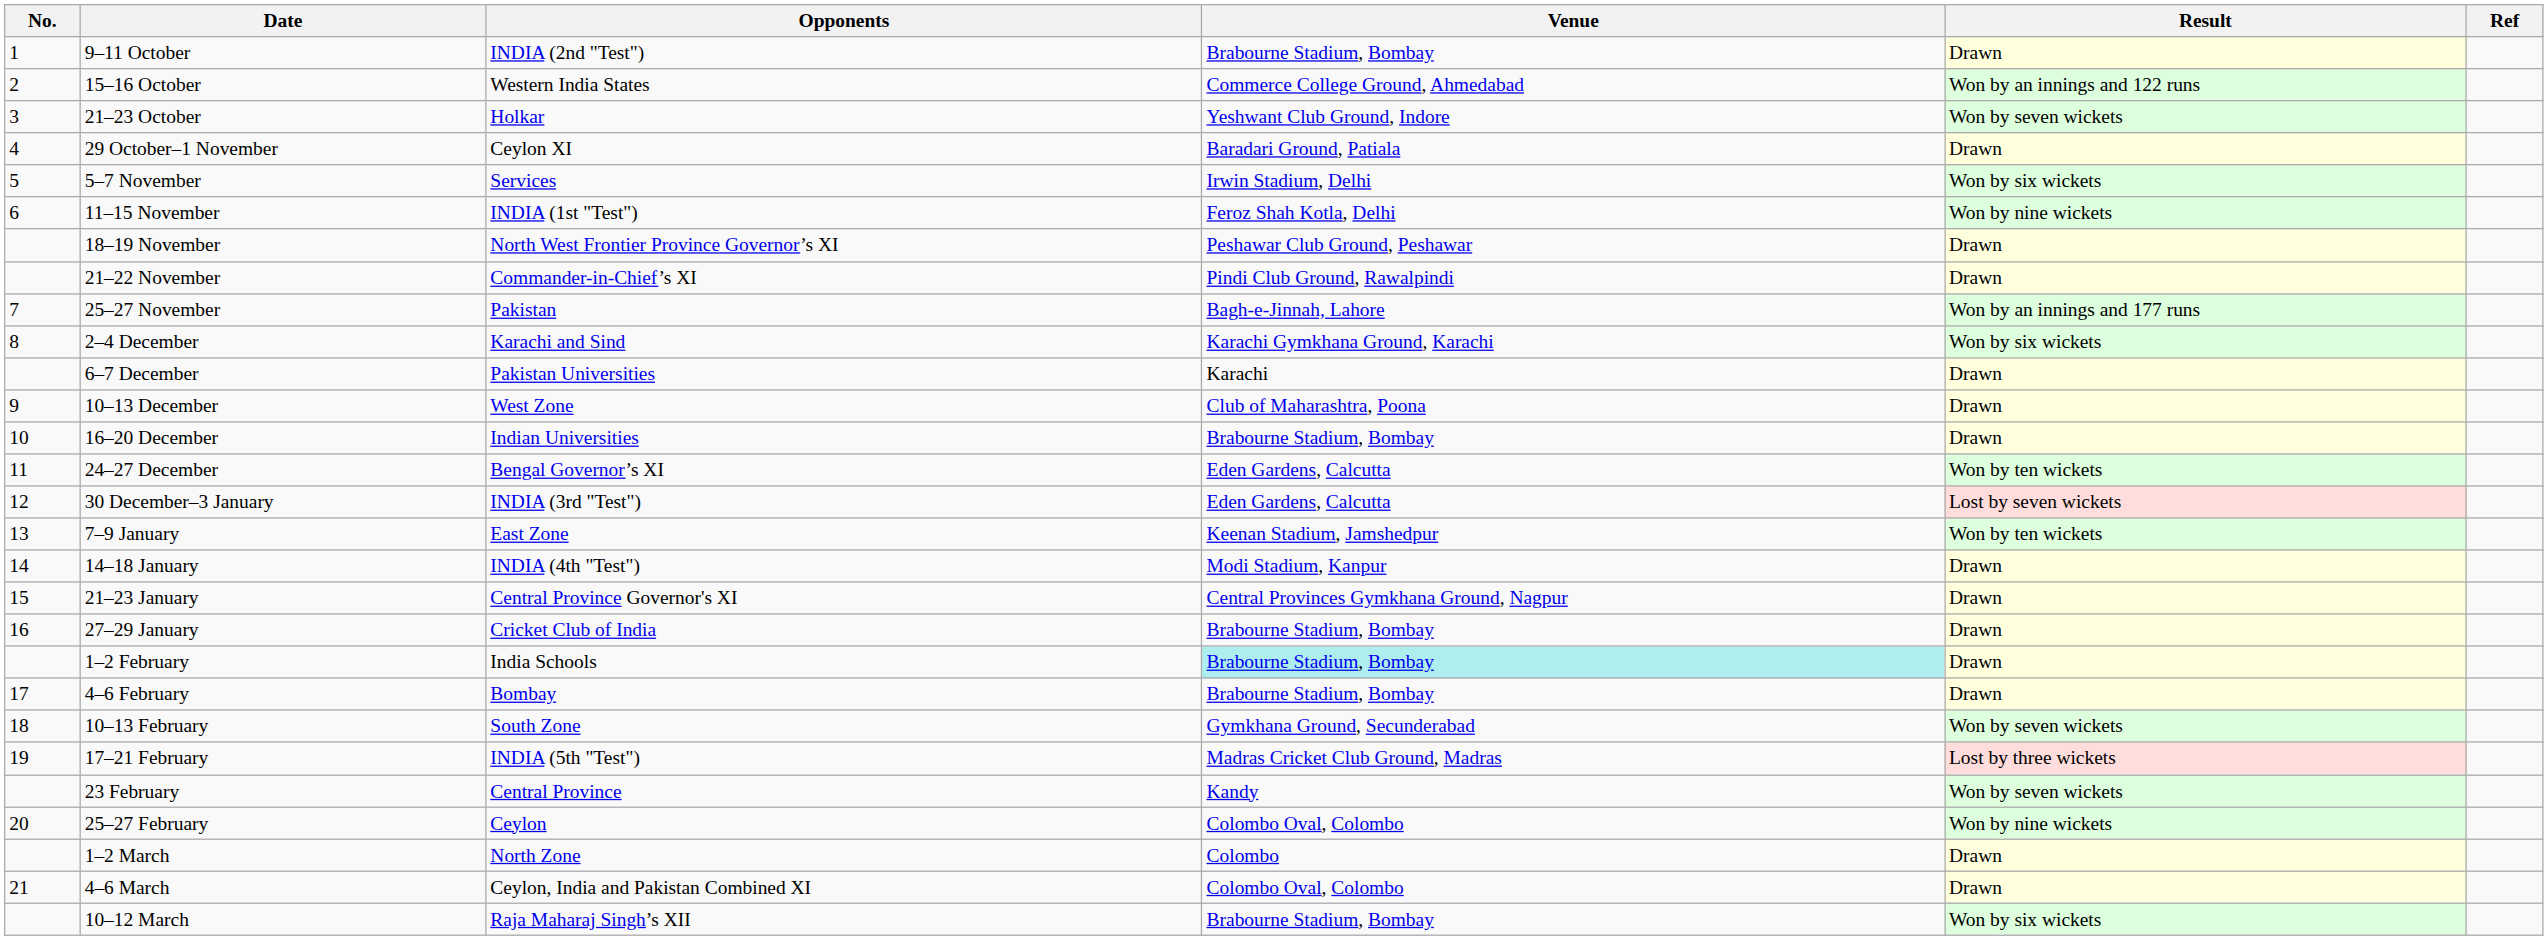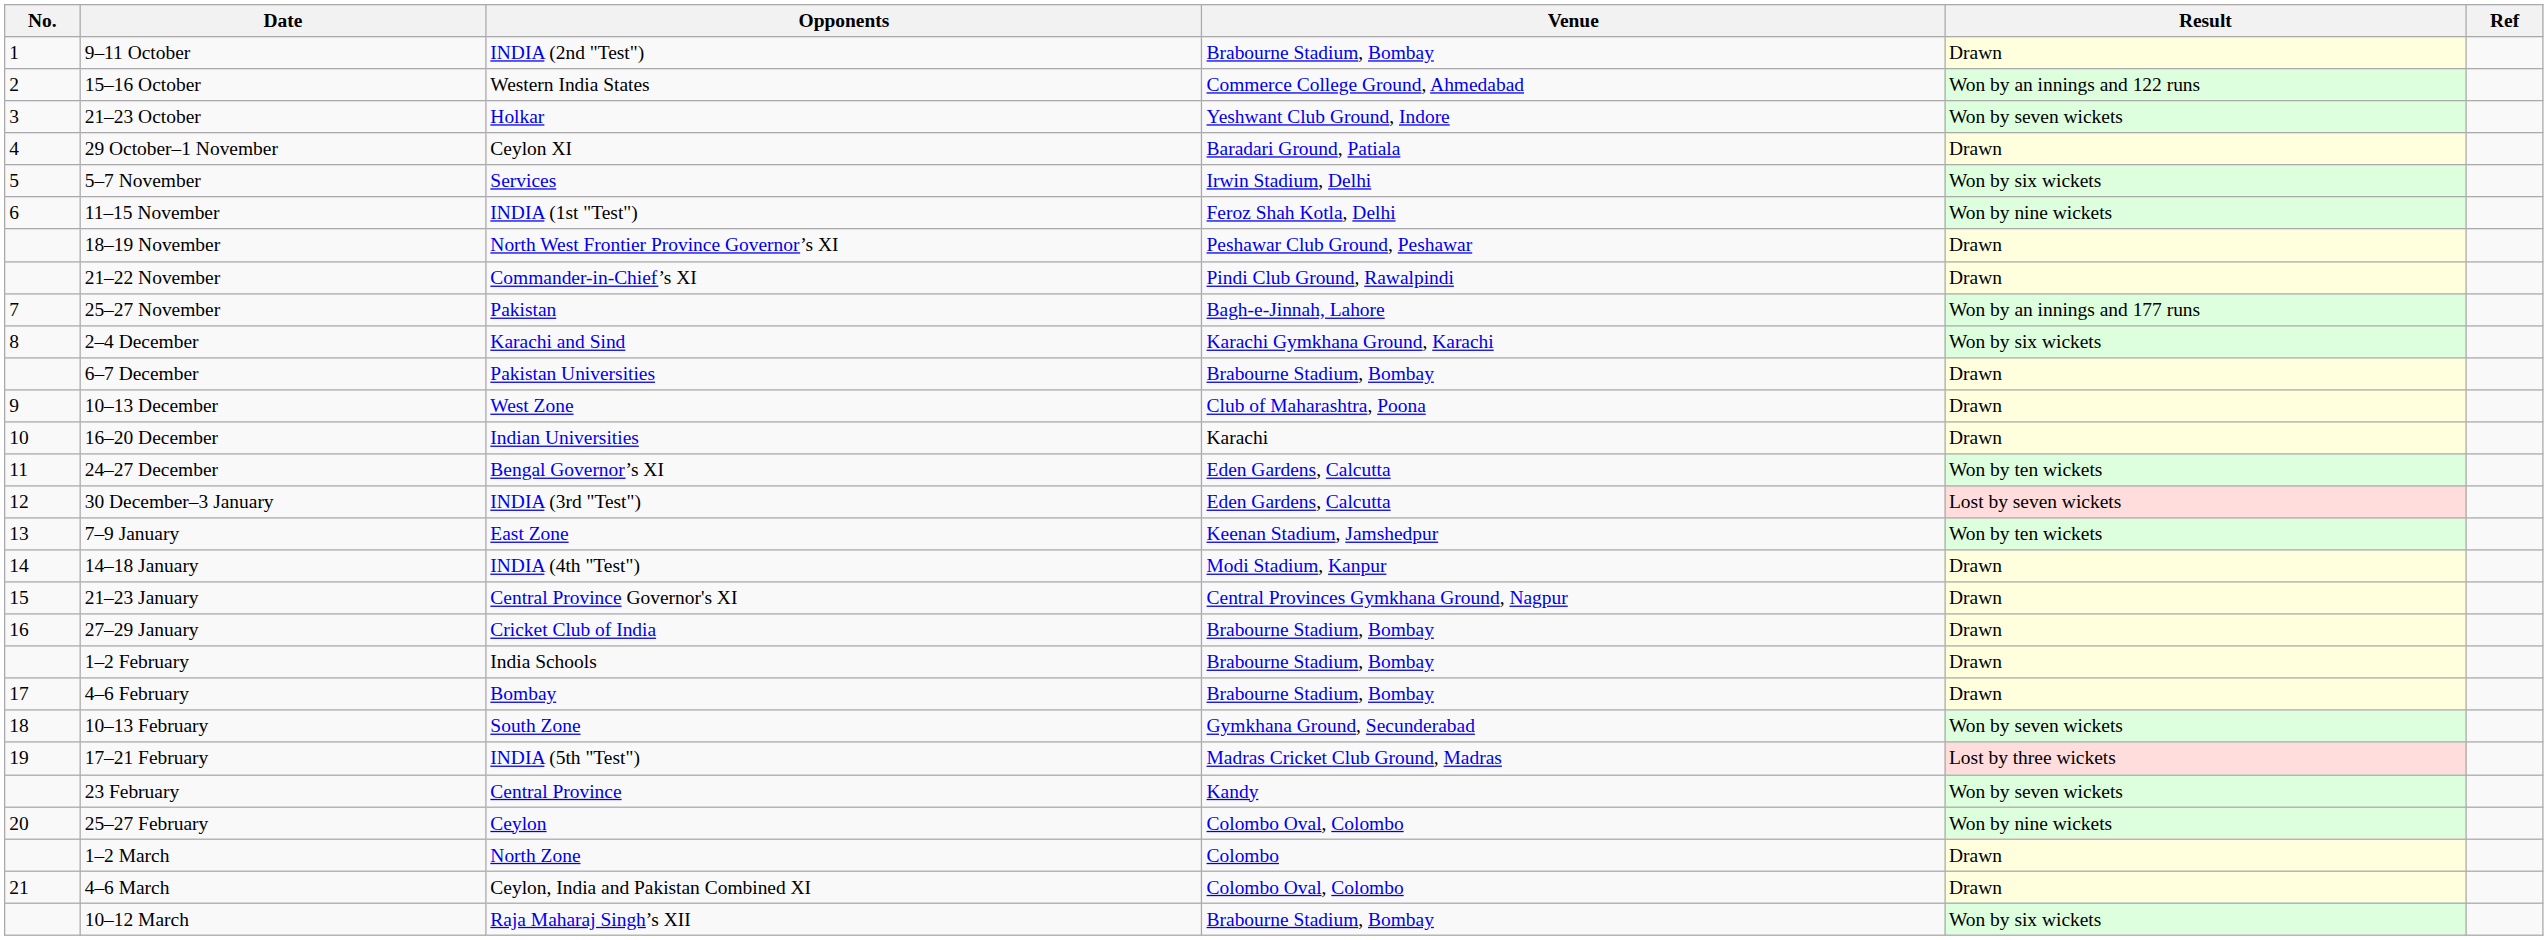 <table class="wikitable" width="100%" style="font-size: 95%">
 <tr bgcolor="#efefef">
 <th>No.</th>
 <th>Date</th>
 <th>Opponents</th>
 <th>Venue</th>
 <th>Result</th>
 <th>Ref</th>
 </tr>
 <tr>
 <td>1</td>
 <td>9–11 October</td>
 <td><a href='#'>INDIA</a> (2nd "Test")</td>
 <td><a href='#'>Brabourne Stadium</a>, <a href='#'>Bombay</a></td>
 <td bgcolor="#ffffdd">Drawn</td>
 <td></td>
 </tr>
 <tr>
 <td>2</td>
 <td>15–16 October</td>
 <td>Western India States</td>
 <td><a href='#'>Commerce College Ground</a>, <a href='#'>Ahmedabad</a></td>
 <td bgcolor="#ddffdd">Won by an innings and 122 runs</td>
 <td></td>
 </tr>
 <tr>
 <td>3</td>
 <td>21–23 October</td>
 <td><a href='#'>Holkar</a></td>
 <td><a href='#'>Yeshwant Club Ground</a>, <a href='#'>Indore</a></td>
 <td bgcolor="#ddffdd">Won by seven wickets</td>
 <td></td>
 </tr>
 <tr>
 <td>4</td>
 <td>29 October–1 November</td>
 <td>Ceylon XI</td>
 <td><a href='#'>Baradari Ground</a>, <a href='#'>Patiala</a></td>
 <td bgcolor="#ffffdd">Drawn</td>
 <td></td>
 </tr>
 <tr>
 <td>5</td>
 <td>5–7 November</td>
 <td><a href='#'>Services</a></td>
 <td><a href='#'>Irwin Stadium</a>, <a href='#'>Delhi</a></td>
 <td bgcolor="#ddffdd">Won by six wickets</td>
 <td></td>
 </tr>
 <tr>
 <td>6</td>
 <td>11–15 November</td>
 <td><a href='#'>INDIA</a> (1st "Test")</td>
 <td><a href='#'>Feroz Shah Kotla</a>, <a href='#'>Delhi</a></td>
 <td bgcolor="#ddffdd">Won by nine wickets</td>
 <td></td>
 </tr>
 <tr>
 <td></td>
 <td>18–19 November</td>
 <td><a href='#'>North West Frontier Province Governor</a>’s XI</td>
 <td><a href='#'>Peshawar Club Ground</a>, <a href='#'>Peshawar</a></td>
 <td bgcolor="#ffffdd">Drawn</td>
 <td></td>
 </tr>
 <tr>
 <td></td>
 <td>21–22 November</td>
 <td><a href='#'>Commander-in-Chief</a>’s XI</td>
 <td><a href='#'>Pindi Club Ground</a>, <a href='#'>Rawalpindi</a></td>
 <td bgcolor="#ffffdd">Drawn</td>
 <td></td>
 </tr>
 <tr>
 <td>7</td>
 <td>25–27 November</td>
 <td><a href='#'>Pakistan</a></td>
 <td><a href='#'>Bagh-e-Jinnah, Lahore</a></td>
 <td bgcolor="#ddffdd">Won by an innings and 177 runs</td>
 <td></td>
 </tr>
 <tr>
 <td>8</td>
 <td>2–4 December</td>
 <td><a href='#'>Karachi and Sind</a></td>
 <td><a href='#'>Karachi Gymkhana Ground</a>, <a href='#'>Karachi</a></td>
 <td bgcolor="#ddffdd">Won by six wickets</td>
 <td></td>
 </tr>
 <tr>
 <td></td>
 <td>6–7 December</td>
 <td><a href='#'>Pakistan Universities</a></td>
-<td>Karachi</td>
+<td><a href='#'>Brabourne Stadium</a>, <a href='#'>Bombay</a></td>
 <td bgcolor="#ffffdd">Drawn</td>
 <td></td>
 </tr>
 <tr>
 <td>9</td>
 <td>10–13 December</td>
 <td><a href='#'>West Zone</a></td>
 <td><a href='#'>Club of Maharashtra</a>, <a href='#'>Poona</a></td>
 <td bgcolor="#ffffdd">Drawn</td>
 <td></td>
 </tr>
 <tr>
 <td>10</td>
 <td>16–20 December</td>
 <td><a href='#'>Indian Universities</a></td>
-<td><a href='#'>Brabourne Stadium</a>, <a href='#'>Bombay</a></td>
+<td>Karachi</td>
 <td bgcolor="#ffffdd">Drawn</td>
 <td></td>
 </tr>
 <tr>
 <td>11</td>
 <td>24–27 December</td>
 <td><a href='#'>Bengal Governor</a>’s XI</td>
 <td><a href='#'>Eden Gardens</a>, <a href='#'>Calcutta</a></td>
 <td bgcolor="#ddffdd">Won by ten wickets</td>
 <td></td>
 </tr>
 <tr>
 <td>12</td>
 <td>30 December–3 January</td>
 <td><a href='#'>INDIA</a> (3rd "Test")</td>
 <td><a href='#'>Eden Gardens</a>, <a href='#'>Calcutta</a></td>
 <td bgcolor="#ffdddd">Lost by seven wickets</td>
 <td></td>
 </tr>
 <tr>
 <td>13</td>
 <td>7–9 January</td>
 <td><a href='#'>East Zone</a></td>
 <td><a href='#'>Keenan Stadium</a>, <a href='#'>Jamshedpur</a></td>
 <td bgcolor="#ddffdd">Won by ten wickets</td>
 <td></td>
 </tr>
 <tr>
 <td>14</td>
 <td>14–18 January</td>
 <td><a href='#'>INDIA</a> (4th "Test")</td>
 <td><a href='#'>Modi Stadium</a>, <a href='#'>Kanpur</a></td>
 <td bgcolor="#ffffdd">Drawn</td>
 <td></td>
 </tr>
 <tr>
 <td>15</td>
 <td>21–23 January</td>
 <td><a href='#'>Central Province</a> Governor's XI</td>
 <td><a href='#'>Central Provinces Gymkhana Ground</a>, <a href='#'>Nagpur</a></td>
 <td bgcolor="#ffffdd">Drawn</td>
 <td></td>
 </tr>
 <tr>
 <td>16</td>
 <td>27–29 January</td>
 <td><a href='#'>Cricket Club of India</a></td>
 <td><a href='#'>Brabourne Stadium</a>, <a href='#'>Bombay</a></td>
 <td bgcolor="#ffffdd">Drawn</td>
 <td></td>
 </tr>
 <tr>
 <td></td>
 <td>1–2 February</td>
 <td>India Schools</td>
-<td style="background: paleturquoise;"><a href='#'>Brabourne Stadium</a>, <a href='#'>Bombay</a></td>
+<td><a href='#'>Brabourne Stadium</a>, <a href='#'>Bombay</a></td>
 <td bgcolor="#ffffdd">Drawn</td>
 <td></td>
 </tr>
 <tr>
 <td>17</td>
 <td>4–6 February</td>
 <td><a href='#'>Bombay</a></td>
 <td><a href='#'>Brabourne Stadium</a>, <a href='#'>Bombay</a></td>
 <td bgcolor="#ffffdd">Drawn</td>
 <td></td>
 </tr>
 <tr>
 <td>18</td>
 <td>10–13 February</td>
 <td><a href='#'>South Zone</a></td>
 <td><a href='#'>Gymkhana Ground</a>, <a href='#'>Secunderabad</a></td>
 <td bgcolor="#ddffdd">Won by seven wickets</td>
 <td></td>
 </tr>
 <tr>
 <td>19</td>
 <td>17–21 February</td>
 <td><a href='#'>INDIA</a> (5th "Test")</td>
 <td><a href='#'>Madras Cricket Club Ground</a>, <a href='#'>Madras</a></td>
 <td bgcolor="#ffdddd">Lost by three wickets</td>
 <td></td>
 </tr>
 <tr>
 <td></td>
 <td>23 February</td>
 <td><a href='#'>Central Province</a></td>
 <td><a href='#'>Kandy</a></td>
 <td bgcolor="#ddffdd">Won by seven wickets</td>
 <td></td>
 </tr>
 <tr>
 <td>20</td>
 <td>25–27 February</td>
 <td><a href='#'>Ceylon</a></td>
 <td><a href='#'>Colombo Oval</a>, <a href='#'>Colombo</a></td>
 <td bgcolor="#ddffdd">Won by nine wickets</td>
 <td></td>
 </tr>
 <tr>
 <td></td>
 <td>1–2 March</td>
 <td><a href='#'>North Zone</a></td>
 <td><a href='#'>Colombo</a></td>
 <td bgcolor="#ffffdd">Drawn</td>
 <td></td>
 </tr>
 <tr>
 <td>21</td>
 <td>4–6 March</td>
 <td>Ceylon, India and Pakistan Combined XI</td>
 <td><a href='#'>Colombo Oval</a>, <a href='#'>Colombo</a></td>
 <td bgcolor="#ffffdd">Drawn</td>
 <td></td>
 </tr>
 <tr>
 <td></td>
 <td>10–12 March</td>
 <td><a href='#'>Raja Maharaj Singh</a>’s XII</td>
 <td><a href='#'>Brabourne Stadium</a>, <a href='#'>Bombay</a></td>
 <td bgcolor="#ddffdd">Won by six wickets</td>
 <td></td>
 </tr>
 </table>
